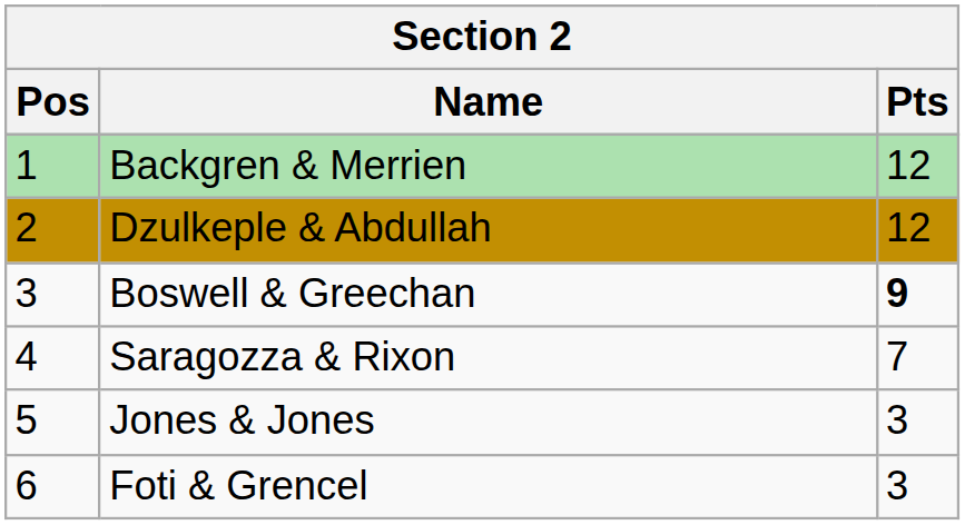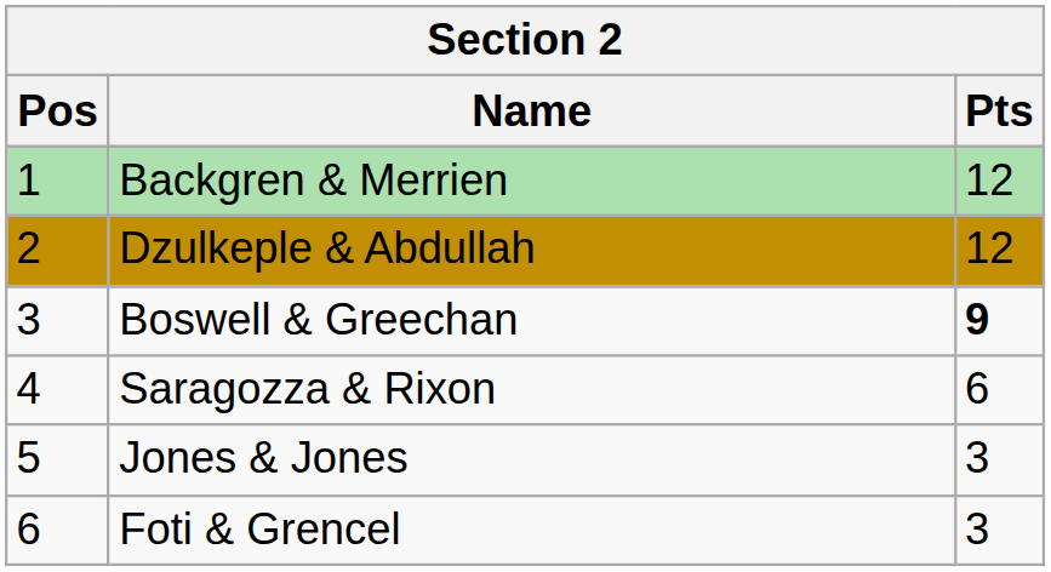 <table class="wikitable">
 <tr>
 <th colspan="6">Section 2</th>
 </tr>
 <tr>
 <th width=30>Pos</th>
 <th width=300>Name</th>
 <th width=20>Pts</th>
 </tr>
 <tr>
 </tr>
 <tr style="background:#ACE1AF;">
 <td>1</td>
 <td> Backgren &  Merrien</td>
 <td>12</td>
 </tr>
 <tr style="background:#c28f02;">
 <td>2</td>
 <td> Dzulkeple & Abdullah</td>
 <td>12</td>
 </tr>
 <tr>
 <td>3</td>
 <td> Boswell & Greechan</td>
 <td><strong>9</strong></td>
 </tr>
 <tr>
 <td>4</td>
 <td> Saragozza & Rixon</td>
-<td>7</td>
+<td>6</td>
 </tr>
 <tr>
 <td>5</td>
 <td> Jones & Jones</td>
 <td>3</td>
 </tr>
 <tr>
 <td>6</td>
 <td> Foti &  Grencel</td>
 <td>3</td>
 </tr>
 </table>
